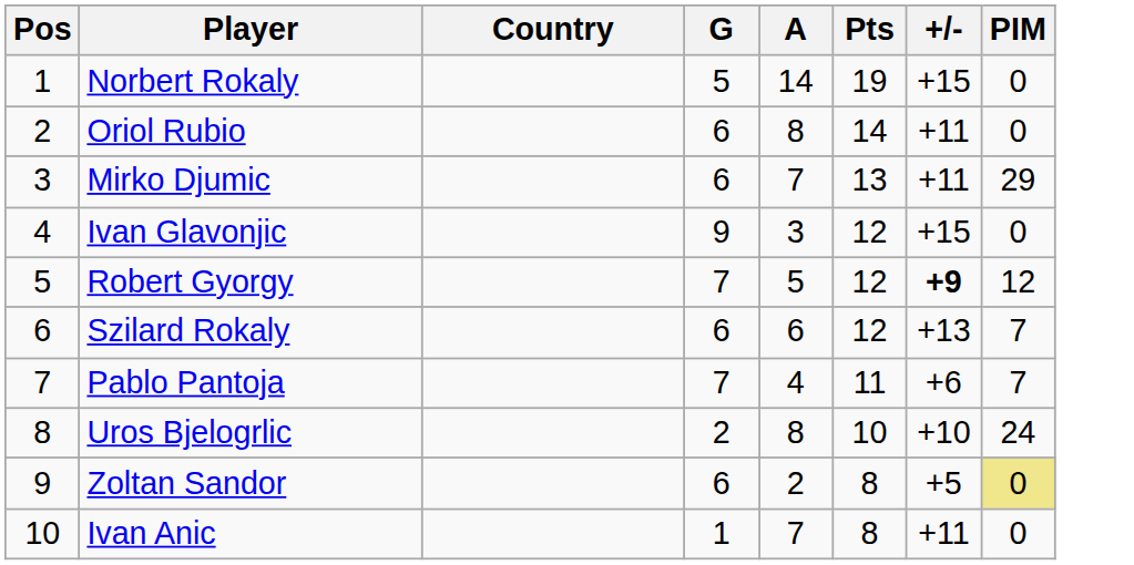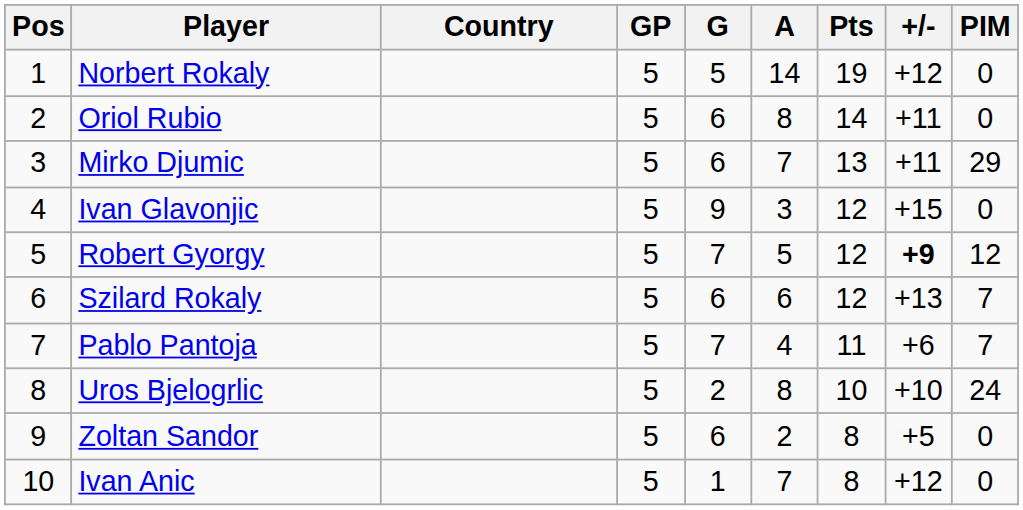 <table class="wikitable sortable" style="text-align: center;">
 <tr>
 <th width=30>Pos</th>
 <th width=165>Player</th>
 <th width=125>Country</th>
+<th width=30>GP</th>
 <th width=30>G</th>
 <th width=30>A</th>
 <th width=30>Pts</th>
 <th width=30>+/-</th>
 <th width=30>PIM</th>
 </tr>
 <tr>
 <td>1</td>
 <td align=left><a href='#'>Norbert Rokaly</a></td>
 <td align=left></td>
 <td>5</td>
+<td>5</td>
 <td>14</td>
 <td>19</td>
-<td>+15</td>
+<td>+12</td>
 <td>0</td>
 </tr>
 <tr>
 <td>2</td>
 <td align=left><a href='#'>Oriol Rubio</a></td>
 <td align=left></td>
+<td>5</td>
 <td>6</td>
 <td>8</td>
 <td>14</td>
 <td>+11</td>
 <td>0</td>
 </tr>
 <tr>
 <td>3</td>
 <td align=left><a href='#'>Mirko Djumic</a></td>
 <td align=left></td>
+<td>5</td>
 <td>6</td>
 <td>7</td>
 <td>13</td>
 <td>+11</td>
 <td>29</td>
 </tr>
 <tr>
 <td>4</td>
 <td align=left><a href='#'>Ivan Glavonjic</a></td>
 <td align=left></td>
+<td>5</td>
 <td>9</td>
 <td>3</td>
 <td>12</td>
 <td>+15</td>
 <td>0</td>
 </tr>
 <tr>
 <td>5</td>
 <td align=left><a href='#'>Robert Gyorgy</a></td>
 <td align=left></td>
+<td>5</td>
 <td>7</td>
 <td>5</td>
 <td>12</td>
 <td><strong>+9</strong></td>
 <td>12</td>
 </tr>
 <tr>
 <td>6</td>
 <td align=left><a href='#'>Szilard Rokaly</a></td>
 <td align=left></td>
+<td>5</td>
 <td>6</td>
 <td>6</td>
 <td>12</td>
 <td>+13</td>
 <td>7</td>
 </tr>
 <tr>
 <td>7</td>
 <td align=left><a href='#'>Pablo Pantoja</a></td>
 <td align=left></td>
+<td>5</td>
 <td>7</td>
 <td>4</td>
 <td>11</td>
 <td>+6</td>
 <td>7</td>
 </tr>
 <tr>
 <td>8</td>
 <td align=left><a href='#'>Uros Bjelogrlic</a></td>
 <td align=left></td>
+<td>5</td>
 <td>2</td>
 <td>8</td>
 <td>10</td>
 <td>+10</td>
 <td>24</td>
 </tr>
 <tr>
 <td>9</td>
 <td align=left><a href='#'>Zoltan Sandor</a></td>
 <td align=left></td>
+<td>5</td>
 <td>6</td>
 <td>2</td>
 <td>8</td>
 <td>+5</td>
-<td style="background: khaki;">0</td>
+<td>0</td>
 </tr>
 <tr>
 <td>10</td>
 <td align=left><a href='#'>Ivan Anic</a></td>
 <td align=left></td>
+<td>5</td>
 <td>1</td>
 <td>7</td>
 <td>8</td>
-<td>+11</td>
+<td>+12</td>
 <td>0</td>
 </tr>
 </table>
